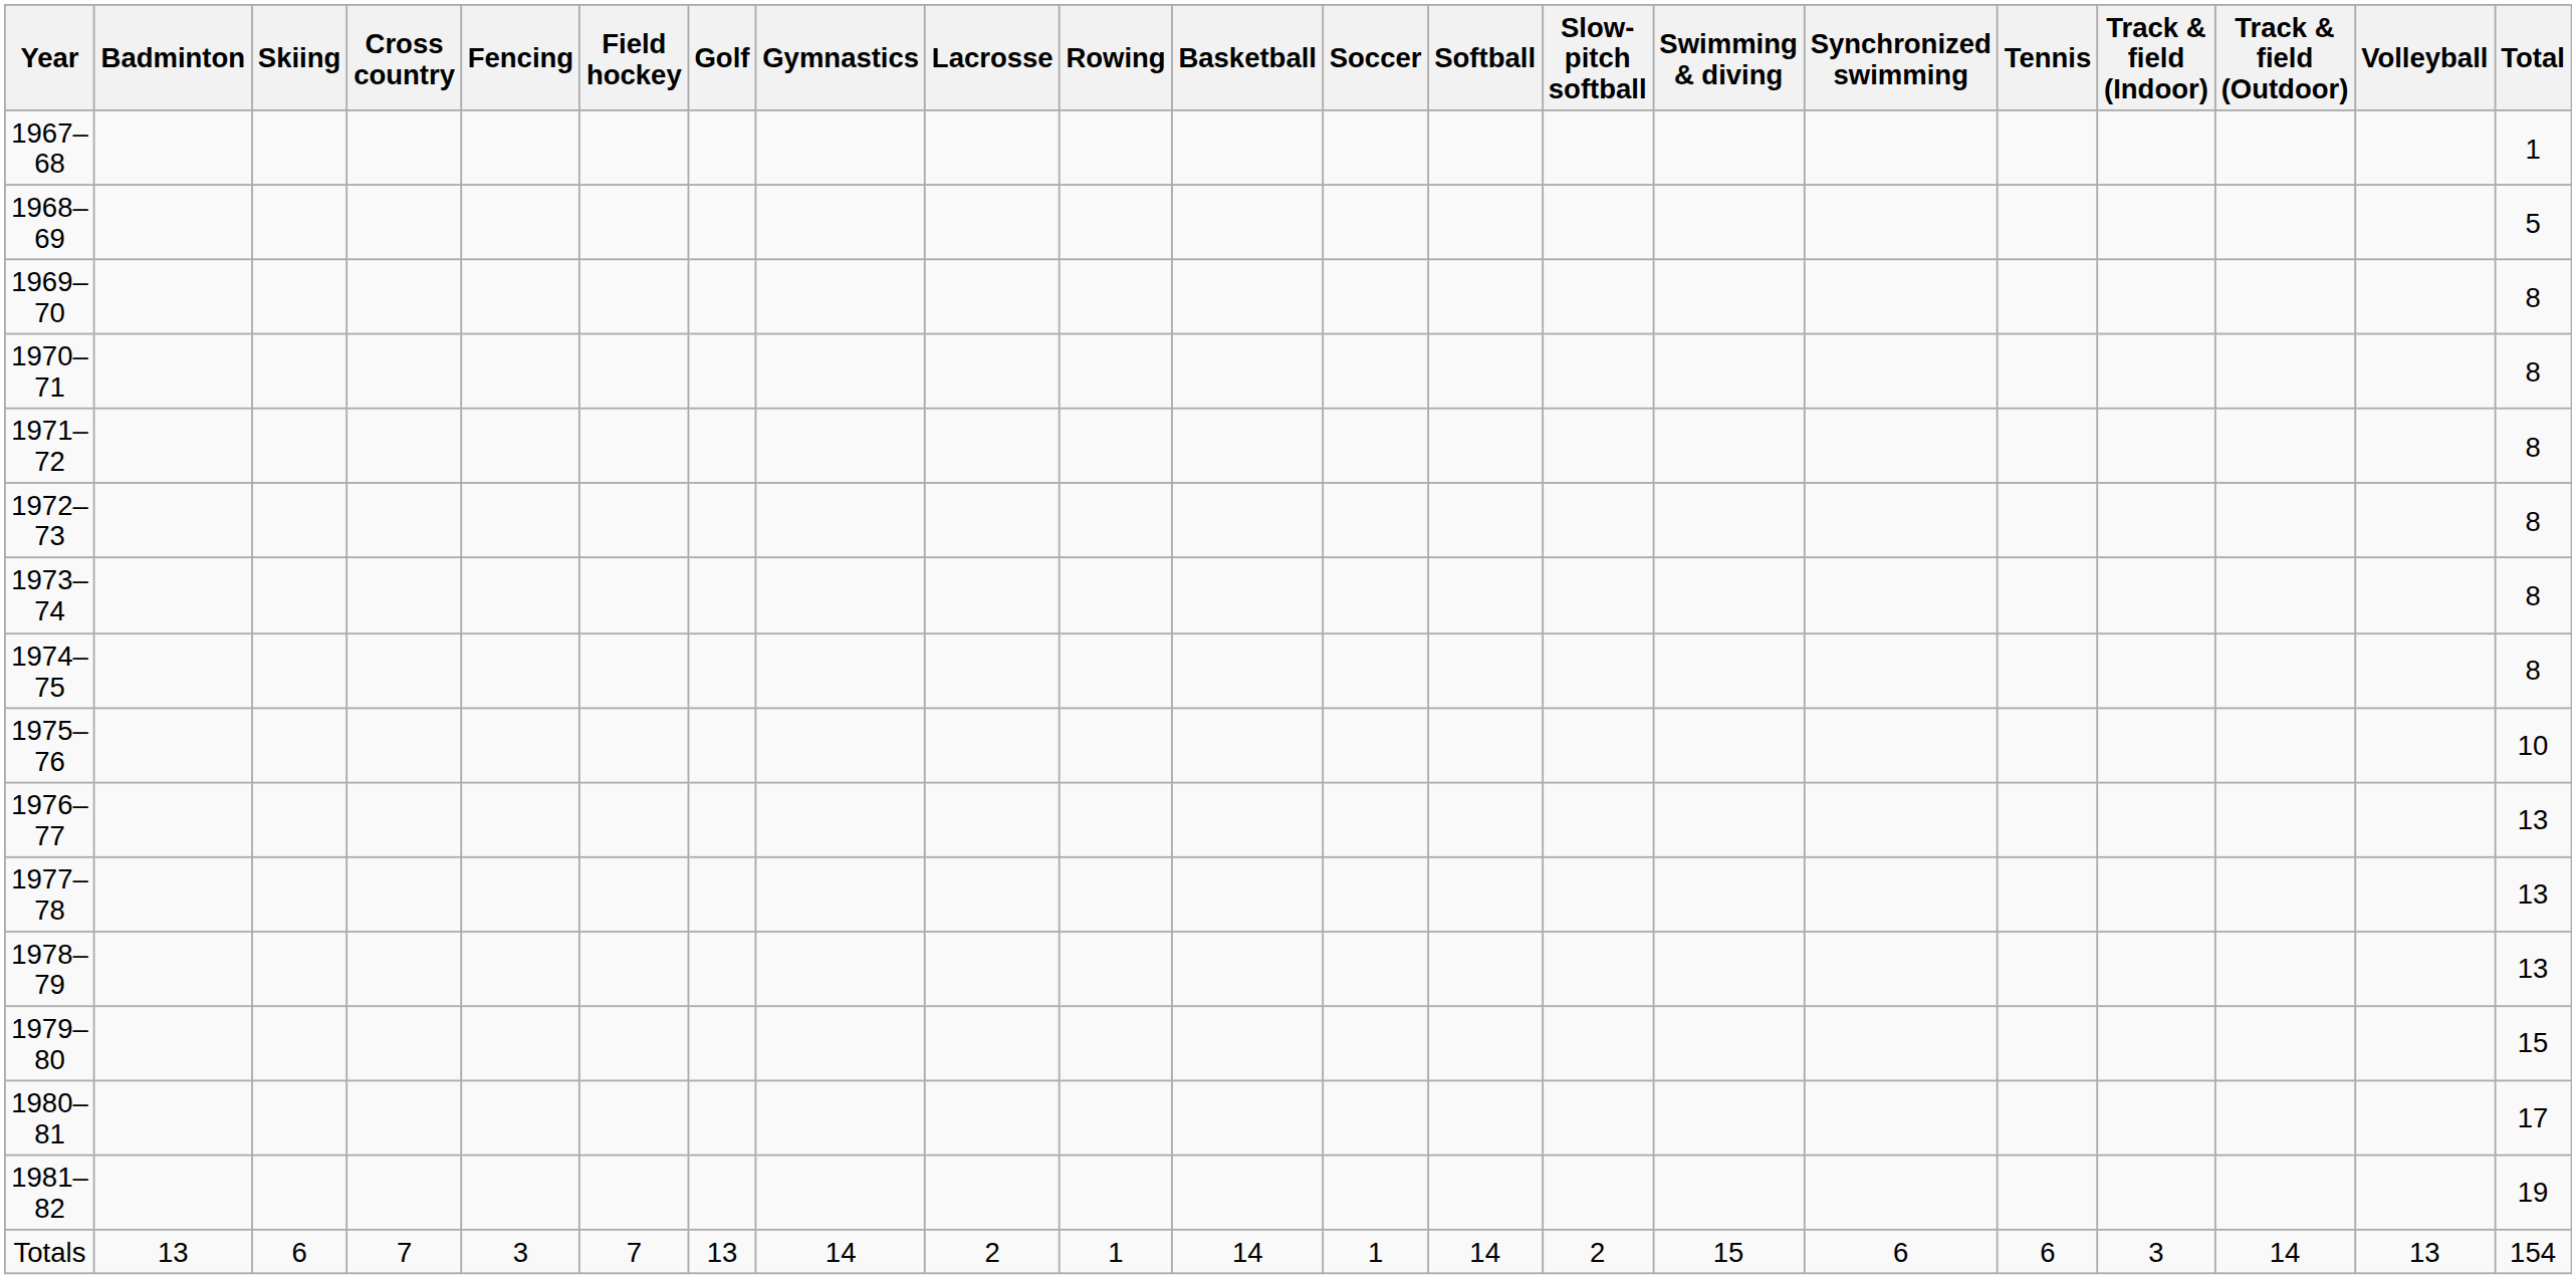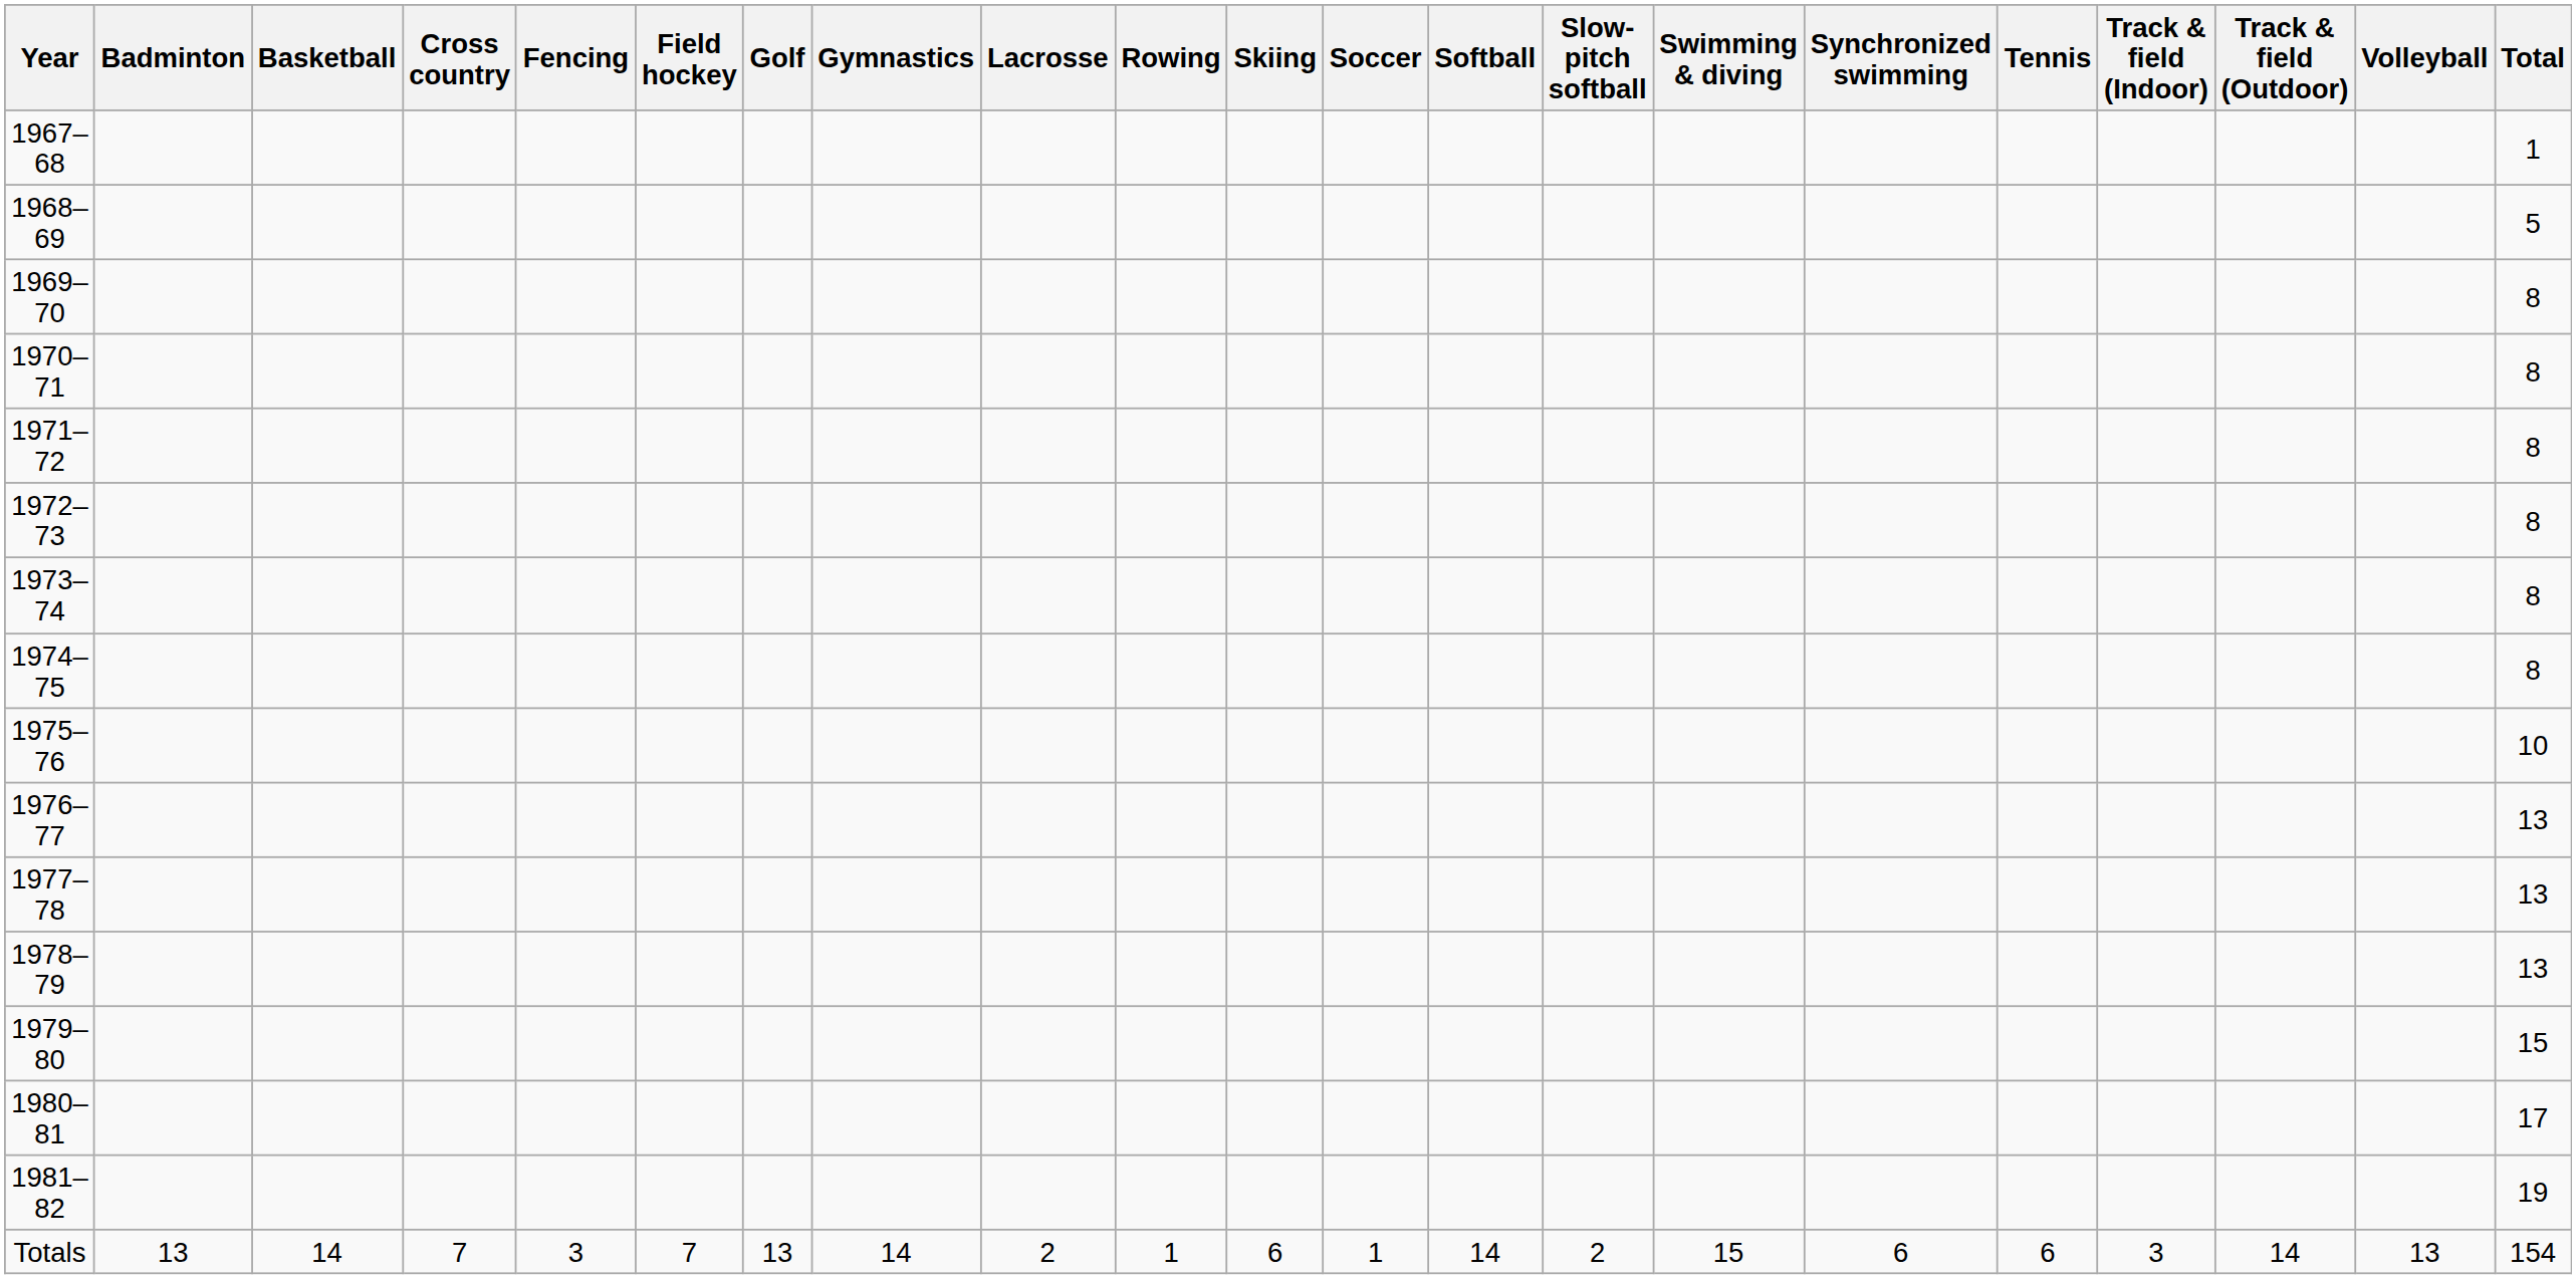 <table class="wikitable" style="text-align:center; font-size:95%">
 <tr>
 <th>Year</th>
 <th>Badminton</th>
-<th>Skiing</th>
+<th>Basketball</th>
 <th>Cross<br>country</th>
 <th>Fencing</th>
 <th>Field<br>hockey</th>
 <th>Golf</th>
 <th>Gymnastics</th>
 <th>Lacrosse</th>
 <th>Rowing</th>
-<th>Basketball</th>
+<th>Skiing</th>
 <th>Soccer</th>
 <th>Softball</th>
 <th>Slow-pitch<br>softball</th>
 <th>Swimming<br>& diving</th>
 <th>Synchronized<br>swimming</th>
 <th>Tennis</th>
 <th>Track & field<br>(Indoor)</th>
 <th>Track & field<br>(Outdoor)</th>
 <th>Volleyball</th>
 <th>Total</th>
 </tr>
 <tr>
 <td>1967–68</td>
 <td></td>
 <td></td>
 <td></td>
 <td></td>
 <td></td>
 <td></td>
 <td></td>
 <td></td>
 <td></td>
 <td></td>
 <td></td>
 <td></td>
 <td></td>
 <td></td>
 <td></td>
 <td></td>
 <td></td>
 <td></td>
 <td></td>
 <td>1</td>
 </tr>
 <tr>
 <td>1968–69</td>
 <td></td>
 <td></td>
 <td></td>
 <td></td>
 <td></td>
 <td></td>
 <td></td>
 <td></td>
 <td></td>
 <td></td>
 <td></td>
 <td></td>
 <td></td>
 <td></td>
 <td></td>
 <td></td>
 <td></td>
 <td></td>
 <td></td>
 <td>5</td>
 </tr>
 <tr>
 <td>1969–70</td>
 <td></td>
 <td></td>
 <td></td>
 <td></td>
 <td></td>
 <td></td>
 <td></td>
 <td></td>
 <td></td>
 <td></td>
 <td></td>
 <td></td>
 <td></td>
 <td></td>
 <td></td>
 <td></td>
 <td></td>
 <td></td>
 <td></td>
 <td>8</td>
 </tr>
 <tr>
 <td>1970–71</td>
 <td></td>
 <td></td>
 <td></td>
 <td></td>
 <td></td>
 <td></td>
 <td></td>
 <td></td>
 <td></td>
 <td></td>
 <td></td>
 <td></td>
 <td></td>
 <td></td>
 <td></td>
 <td></td>
 <td></td>
 <td></td>
 <td></td>
 <td>8</td>
 </tr>
 <tr>
 <td>1971–72</td>
 <td></td>
 <td></td>
 <td></td>
 <td></td>
 <td></td>
 <td></td>
 <td></td>
 <td></td>
 <td></td>
 <td></td>
 <td></td>
 <td></td>
 <td></td>
 <td></td>
 <td></td>
 <td></td>
 <td></td>
 <td></td>
 <td></td>
 <td>8</td>
 </tr>
 <tr>
 <td>1972–73</td>
 <td></td>
 <td></td>
 <td></td>
 <td></td>
 <td></td>
 <td></td>
 <td></td>
 <td></td>
 <td></td>
 <td></td>
 <td></td>
 <td></td>
 <td></td>
 <td></td>
 <td></td>
 <td></td>
 <td></td>
 <td></td>
 <td></td>
 <td>8</td>
 </tr>
 <tr>
 <td>1973–74</td>
 <td></td>
 <td></td>
 <td></td>
 <td></td>
 <td></td>
 <td></td>
 <td></td>
 <td></td>
 <td></td>
 <td></td>
 <td></td>
 <td></td>
 <td></td>
 <td></td>
 <td></td>
 <td></td>
 <td></td>
 <td></td>
 <td></td>
 <td>8</td>
 </tr>
 <tr>
 <td>1974–75</td>
 <td></td>
 <td></td>
 <td></td>
 <td></td>
 <td></td>
 <td></td>
 <td></td>
 <td></td>
 <td></td>
 <td></td>
 <td></td>
 <td></td>
 <td></td>
 <td></td>
 <td></td>
 <td></td>
 <td></td>
 <td></td>
 <td></td>
 <td>8</td>
 </tr>
 <tr>
 <td>1975–76</td>
 <td></td>
 <td></td>
 <td></td>
 <td></td>
 <td></td>
 <td></td>
 <td></td>
 <td></td>
 <td></td>
 <td></td>
 <td></td>
 <td></td>
 <td></td>
 <td></td>
 <td></td>
 <td></td>
 <td></td>
 <td></td>
 <td></td>
 <td>10</td>
 </tr>
 <tr>
 <td>1976–77</td>
 <td></td>
 <td></td>
 <td></td>
 <td></td>
 <td></td>
 <td></td>
 <td></td>
 <td></td>
 <td></td>
 <td></td>
 <td></td>
 <td></td>
 <td></td>
 <td></td>
 <td></td>
 <td></td>
 <td></td>
 <td></td>
 <td></td>
 <td>13</td>
 </tr>
 <tr>
 <td>1977–78</td>
 <td></td>
 <td></td>
 <td></td>
 <td></td>
 <td></td>
 <td></td>
 <td></td>
 <td></td>
 <td></td>
 <td></td>
 <td></td>
 <td></td>
 <td></td>
 <td></td>
 <td></td>
 <td></td>
 <td></td>
 <td></td>
 <td></td>
 <td>13</td>
 </tr>
 <tr>
 <td>1978–79</td>
 <td></td>
 <td></td>
 <td></td>
 <td></td>
 <td></td>
 <td></td>
 <td></td>
 <td></td>
 <td></td>
 <td></td>
 <td></td>
 <td></td>
 <td></td>
 <td></td>
 <td></td>
 <td></td>
 <td></td>
 <td></td>
 <td></td>
 <td>13</td>
 </tr>
 <tr>
 <td>1979–80</td>
 <td></td>
 <td></td>
 <td></td>
 <td></td>
 <td></td>
 <td></td>
 <td></td>
 <td></td>
 <td></td>
 <td></td>
 <td></td>
 <td></td>
 <td></td>
 <td></td>
 <td></td>
 <td></td>
 <td></td>
 <td></td>
 <td></td>
 <td>15</td>
 </tr>
 <tr>
 <td>1980–81</td>
 <td></td>
 <td></td>
 <td></td>
 <td></td>
 <td></td>
 <td></td>
 <td></td>
 <td></td>
 <td></td>
 <td></td>
 <td></td>
 <td></td>
 <td></td>
 <td></td>
 <td></td>
 <td></td>
 <td></td>
 <td></td>
 <td></td>
 <td>17</td>
 </tr>
 <tr>
 <td>1981–82</td>
 <td></td>
 <td></td>
 <td></td>
 <td></td>
 <td></td>
 <td></td>
 <td></td>
 <td></td>
 <td></td>
 <td></td>
 <td></td>
 <td></td>
 <td></td>
 <td></td>
 <td></td>
 <td></td>
 <td></td>
 <td></td>
 <td></td>
 <td>19</td>
 </tr>
 <tr>
 <td>Totals</td>
 <td>13</td>
-<td>6</td>
+<td>14</td>
 <td>7</td>
 <td>3</td>
 <td>7</td>
 <td>13</td>
 <td>14</td>
 <td>2</td>
 <td>1</td>
-<td>14</td>
+<td>6</td>
 <td>1</td>
 <td>14</td>
 <td>2</td>
 <td>15</td>
 <td>6</td>
 <td>6</td>
 <td>3</td>
 <td>14</td>
 <td>13</td>
 <td>154</td>
 </tr>
 </table>
